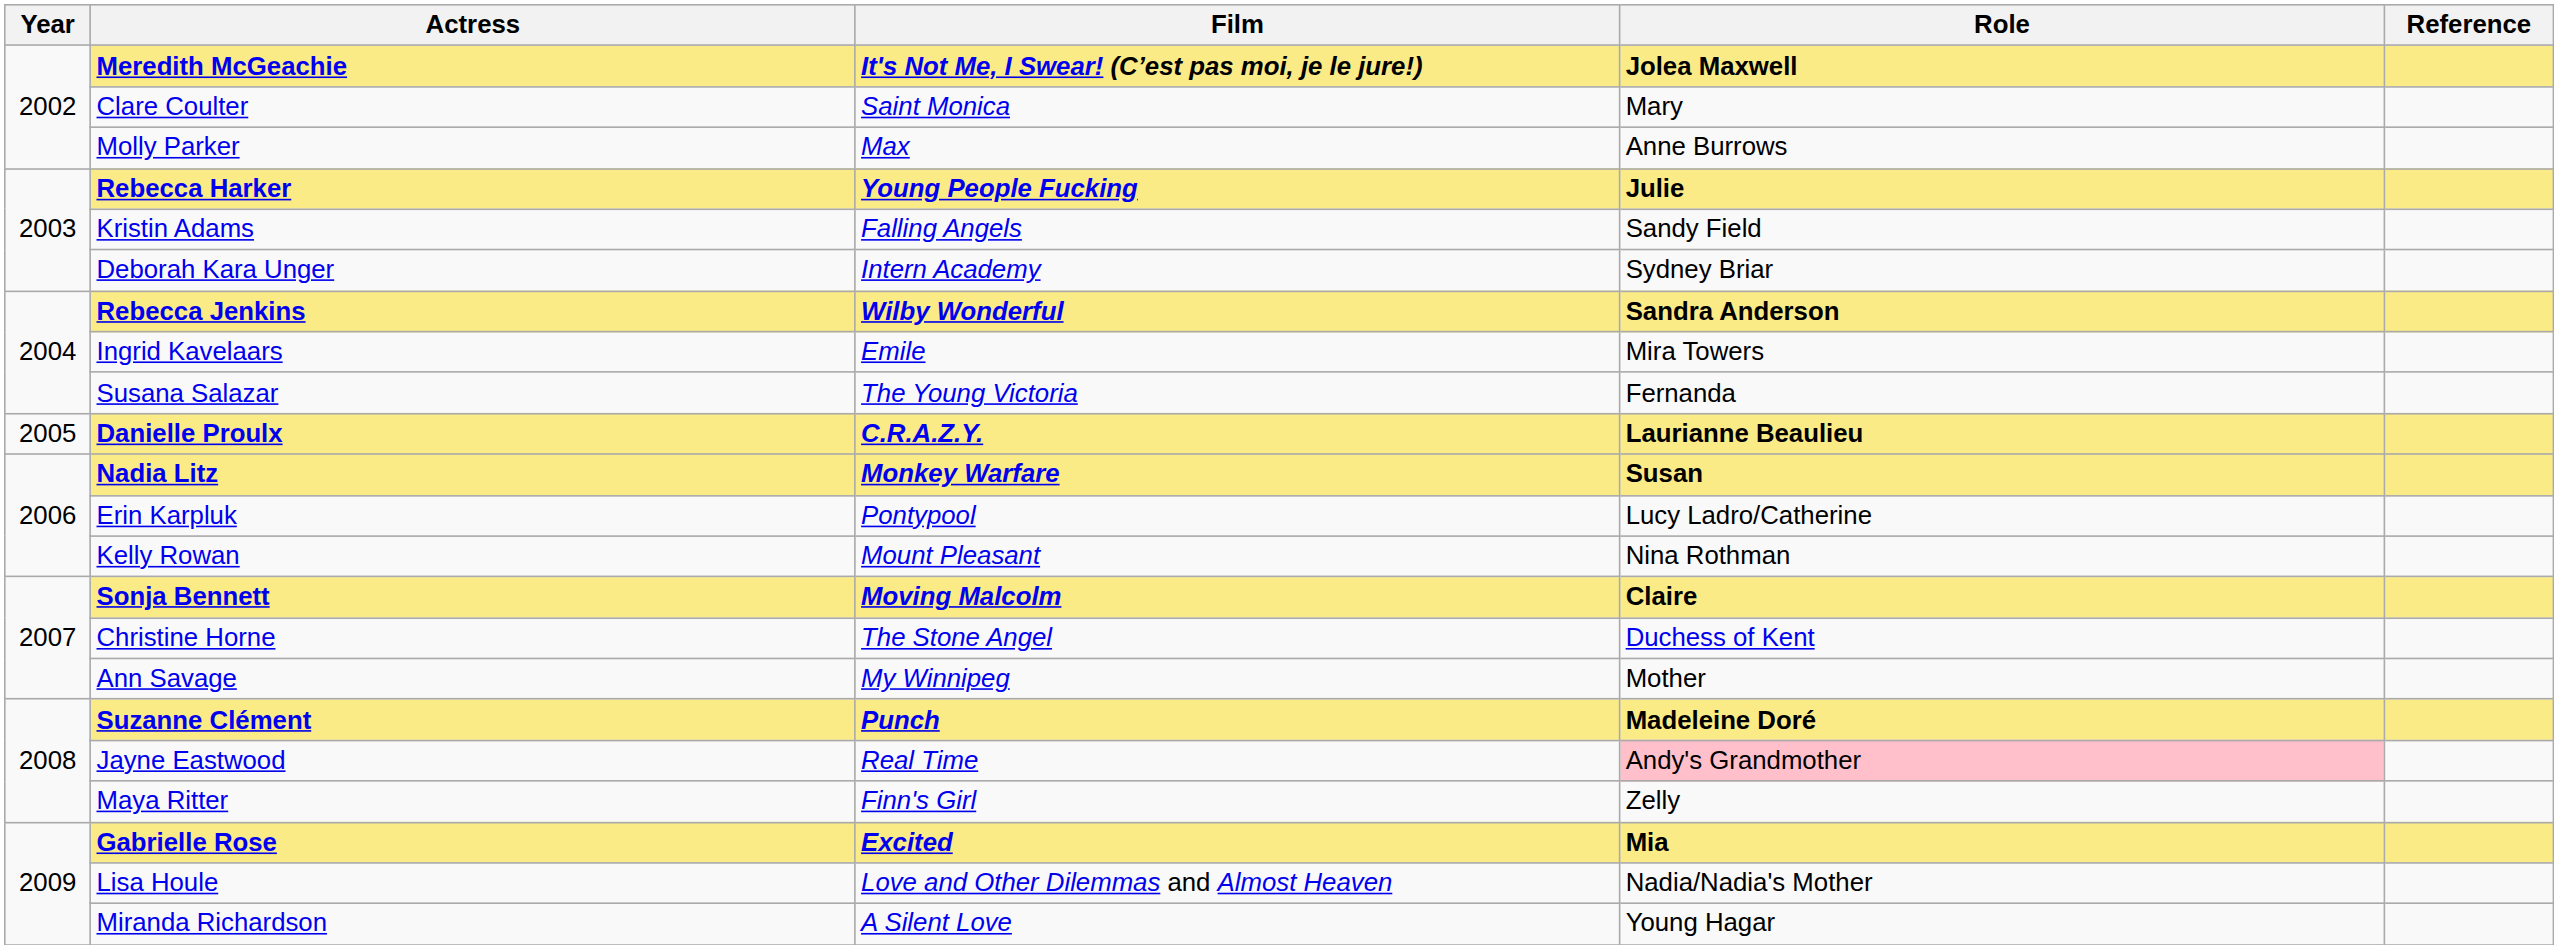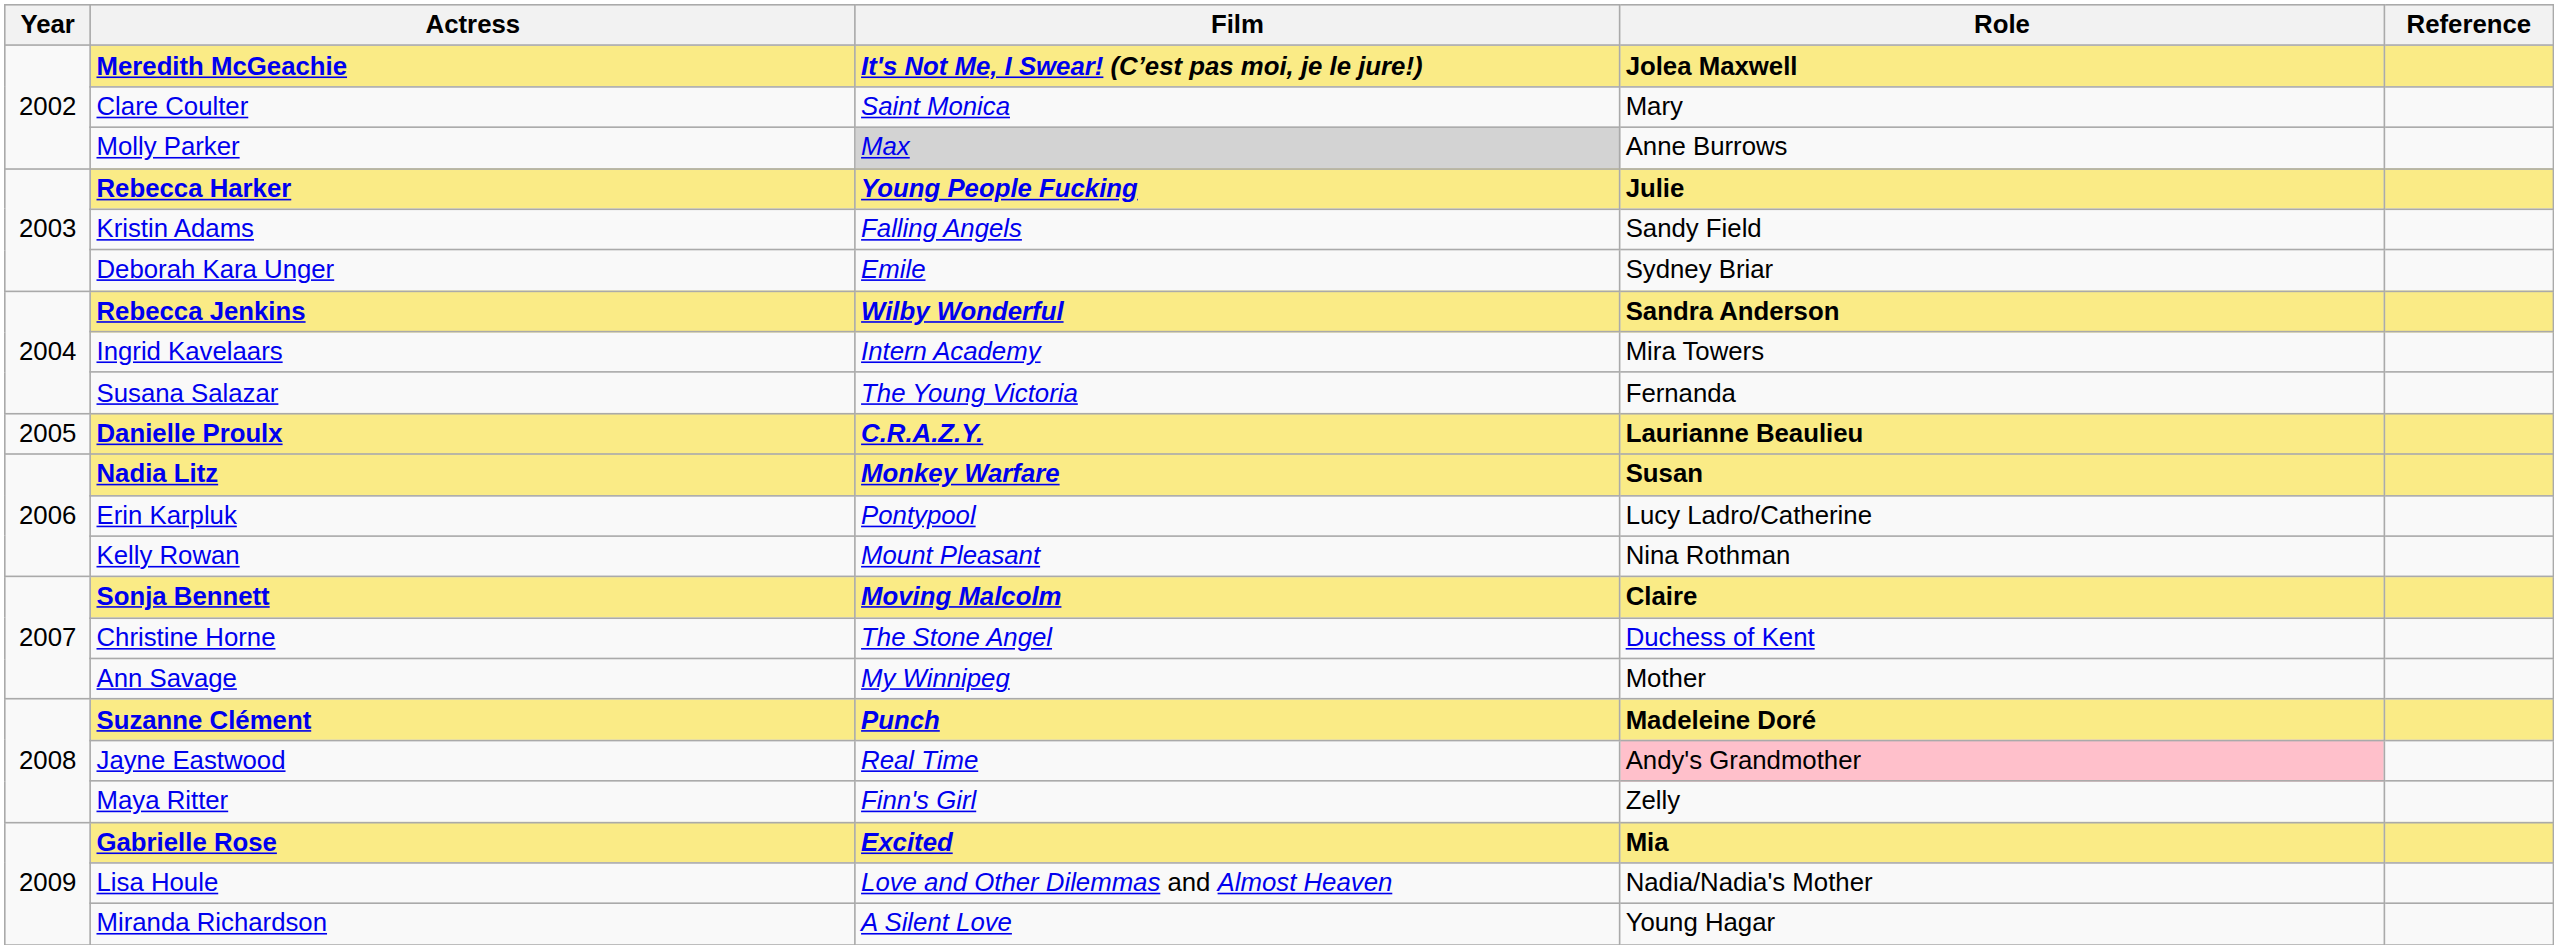 <table class="wikitable" width="100%" cellpadding="5">
 <tr>
 <th>Year</th>
 <th width=30%>Actress</th>
 <th width=30%>Film</th>
 <th width=30%>Role</th>
 <th>Reference</th>
 </tr>
 <tr>
 <td style="text-align:center;" rowspan=3>2002</td>
 <td style="background:#FAEB86;"><strong><a href='#'>Meredith McGeachie</a></strong></td>
 <td style="background:#FAEB86;"><strong><em><a href='#'>It's Not Me, I Swear!</a> (C’est pas moi, je le jure!)</em></strong></td>
 <td style="background:#FAEB86;"><strong>Jolea Maxwell</strong></td>
 <td style="background:#FAEB86;"></td>
 </tr>
 <tr>
 <td><a href='#'>Clare Coulter</a></td>
 <td><em><a href='#'>Saint Monica</a></em></td>
 <td>Mary</td>
 <td></td>
 </tr>
 <tr>
 <td><a href='#'>Molly Parker</a></td>
-<td><em><a href='#'>Max</a></em></td>
+<td style="background: lightgrey;"><em><a href='#'>Max</a></em></td>
 <td>Anne Burrows</td>
 <td></td>
 </tr>
 <tr>
 <td style="text-align:center;" rowspan=3>2003</td>
 <td style="background:#FAEB86;"><strong><a href='#'>Rebecca Harker</a></strong></td>
 <td style="background:#FAEB86;"><strong><em><a href='#'>Young People Fucking</a></em></strong></td>
 <td style="background:#FAEB86;"><strong>Julie</strong></td>
 <td style="background:#FAEB86;"></td>
 </tr>
 <tr>
 <td><a href='#'>Kristin Adams</a></td>
 <td><em><a href='#'>Falling Angels</a></em></td>
 <td>Sandy Field</td>
 <td></td>
 </tr>
 <tr>
 <td><a href='#'>Deborah Kara Unger</a></td>
-<td><em><a href='#'>Intern Academy</a></em></td>
+<td><em><a href='#'>Emile</a></em></td>
 <td>Sydney Briar</td>
 <td></td>
 </tr>
 <tr>
 <td style="text-align:center;" rowspan=3>2004</td>
 <td style="background:#FAEB86;"><strong><a href='#'>Rebecca Jenkins</a></strong></td>
 <td style="background:#FAEB86;"><strong><em><a href='#'>Wilby Wonderful</a></em></strong></td>
 <td style="background:#FAEB86;"><strong>Sandra Anderson</strong></td>
 <td style="background:#FAEB86;"></td>
 </tr>
 <tr>
 <td><a href='#'>Ingrid Kavelaars</a></td>
-<td><em><a href='#'>Emile</a></em></td>
+<td><em><a href='#'>Intern Academy</a></em></td>
 <td>Mira Towers</td>
 <td></td>
 </tr>
 <tr>
 <td><a href='#'>Susana Salazar</a></td>
 <td><em><a href='#'>The Young Victoria</a></em></td>
 <td>Fernanda</td>
 <td></td>
 </tr>
 <tr>
 <td style="text-align:center;">2005</td>
 <td style="background:#FAEB86;"><strong><a href='#'>Danielle Proulx</a></strong></td>
 <td style="background:#FAEB86;"><strong><em><a href='#'>C.R.A.Z.Y.</a></em></strong></td>
 <td style="background:#FAEB86;"><strong>Laurianne Beaulieu</strong></td>
 <td style="background:#FAEB86;"></td>
 </tr>
 <tr>
 <td style="text-align:center;" rowspan=3>2006</td>
 <td style="background:#FAEB86;"><strong><a href='#'>Nadia Litz</a></strong></td>
 <td style="background:#FAEB86;"><strong><em><a href='#'>Monkey Warfare</a></em></strong></td>
 <td style="background:#FAEB86;"><strong>Susan</strong></td>
 <td style="background:#FAEB86;"></td>
 </tr>
 <tr>
 <td><a href='#'>Erin Karpluk</a></td>
 <td><em><a href='#'>Pontypool</a></em></td>
 <td>Lucy Ladro/Catherine</td>
 <td></td>
 </tr>
 <tr>
 <td><a href='#'>Kelly Rowan</a></td>
 <td><em><a href='#'>Mount Pleasant</a></em></td>
 <td>Nina Rothman</td>
 <td></td>
 </tr>
 <tr>
 <td style="text-align:center;" rowspan=3>2007</td>
 <td style="background:#FAEB86;"><strong><a href='#'>Sonja Bennett</a></strong></td>
 <td style="background:#FAEB86;"><strong><em><a href='#'>Moving Malcolm</a></em></strong></td>
 <td style="background:#FAEB86;"><strong>Claire</strong></td>
 <td style="background:#FAEB86;"></td>
 </tr>
 <tr>
 <td><a href='#'>Christine Horne</a></td>
 <td><em><a href='#'>The Stone Angel</a></em></td>
 <td><a href='#'>Duchess of Kent</a></td>
 <td></td>
 </tr>
 <tr>
 <td><a href='#'>Ann Savage</a></td>
 <td><em><a href='#'>My Winnipeg</a></em></td>
 <td>Mother</td>
 <td></td>
 </tr>
 <tr>
 <td style="text-align:center;" rowspan=3>2008</td>
 <td style="background:#FAEB86;"><strong><a href='#'>Suzanne Clément</a></strong></td>
 <td style="background:#FAEB86;"><strong><em><a href='#'>Punch</a></em></strong></td>
 <td style="background:#FAEB86;"><strong>Madeleine Doré</strong></td>
 <td style="background:#FAEB86;"></td>
 </tr>
 <tr>
 <td><a href='#'>Jayne Eastwood</a></td>
 <td><em><a href='#'>Real Time</a></em></td>
 <td style="background: pink;">Andy's Grandmother</td>
 <td></td>
 </tr>
 <tr>
 <td><a href='#'>Maya Ritter</a></td>
 <td><em><a href='#'>Finn's Girl</a></em></td>
 <td>Zelly</td>
 <td></td>
 </tr>
 <tr>
 <td style="text-align:center;" rowspan=3>2009</td>
 <td style="background:#FAEB86;"><strong><a href='#'>Gabrielle Rose</a></strong></td>
 <td style="background:#FAEB86;"><strong><em><a href='#'>Excited</a></em></strong></td>
 <td style="background:#FAEB86;"><strong>Mia</strong></td>
 <td style="background:#FAEB86;"></td>
 </tr>
 <tr>
 <td><a href='#'>Lisa Houle</a></td>
 <td><em><a href='#'>Love and Other Dilemmas</a></em> and <em><a href='#'>Almost Heaven</a></em></td>
 <td>Nadia/Nadia's Mother</td>
 <td></td>
 </tr>
 <tr>
 <td><a href='#'>Miranda Richardson</a></td>
 <td><em><a href='#'>A Silent Love</a></em></td>
 <td>Young Hagar</td>
 <td></td>
 </tr>
 </table>
